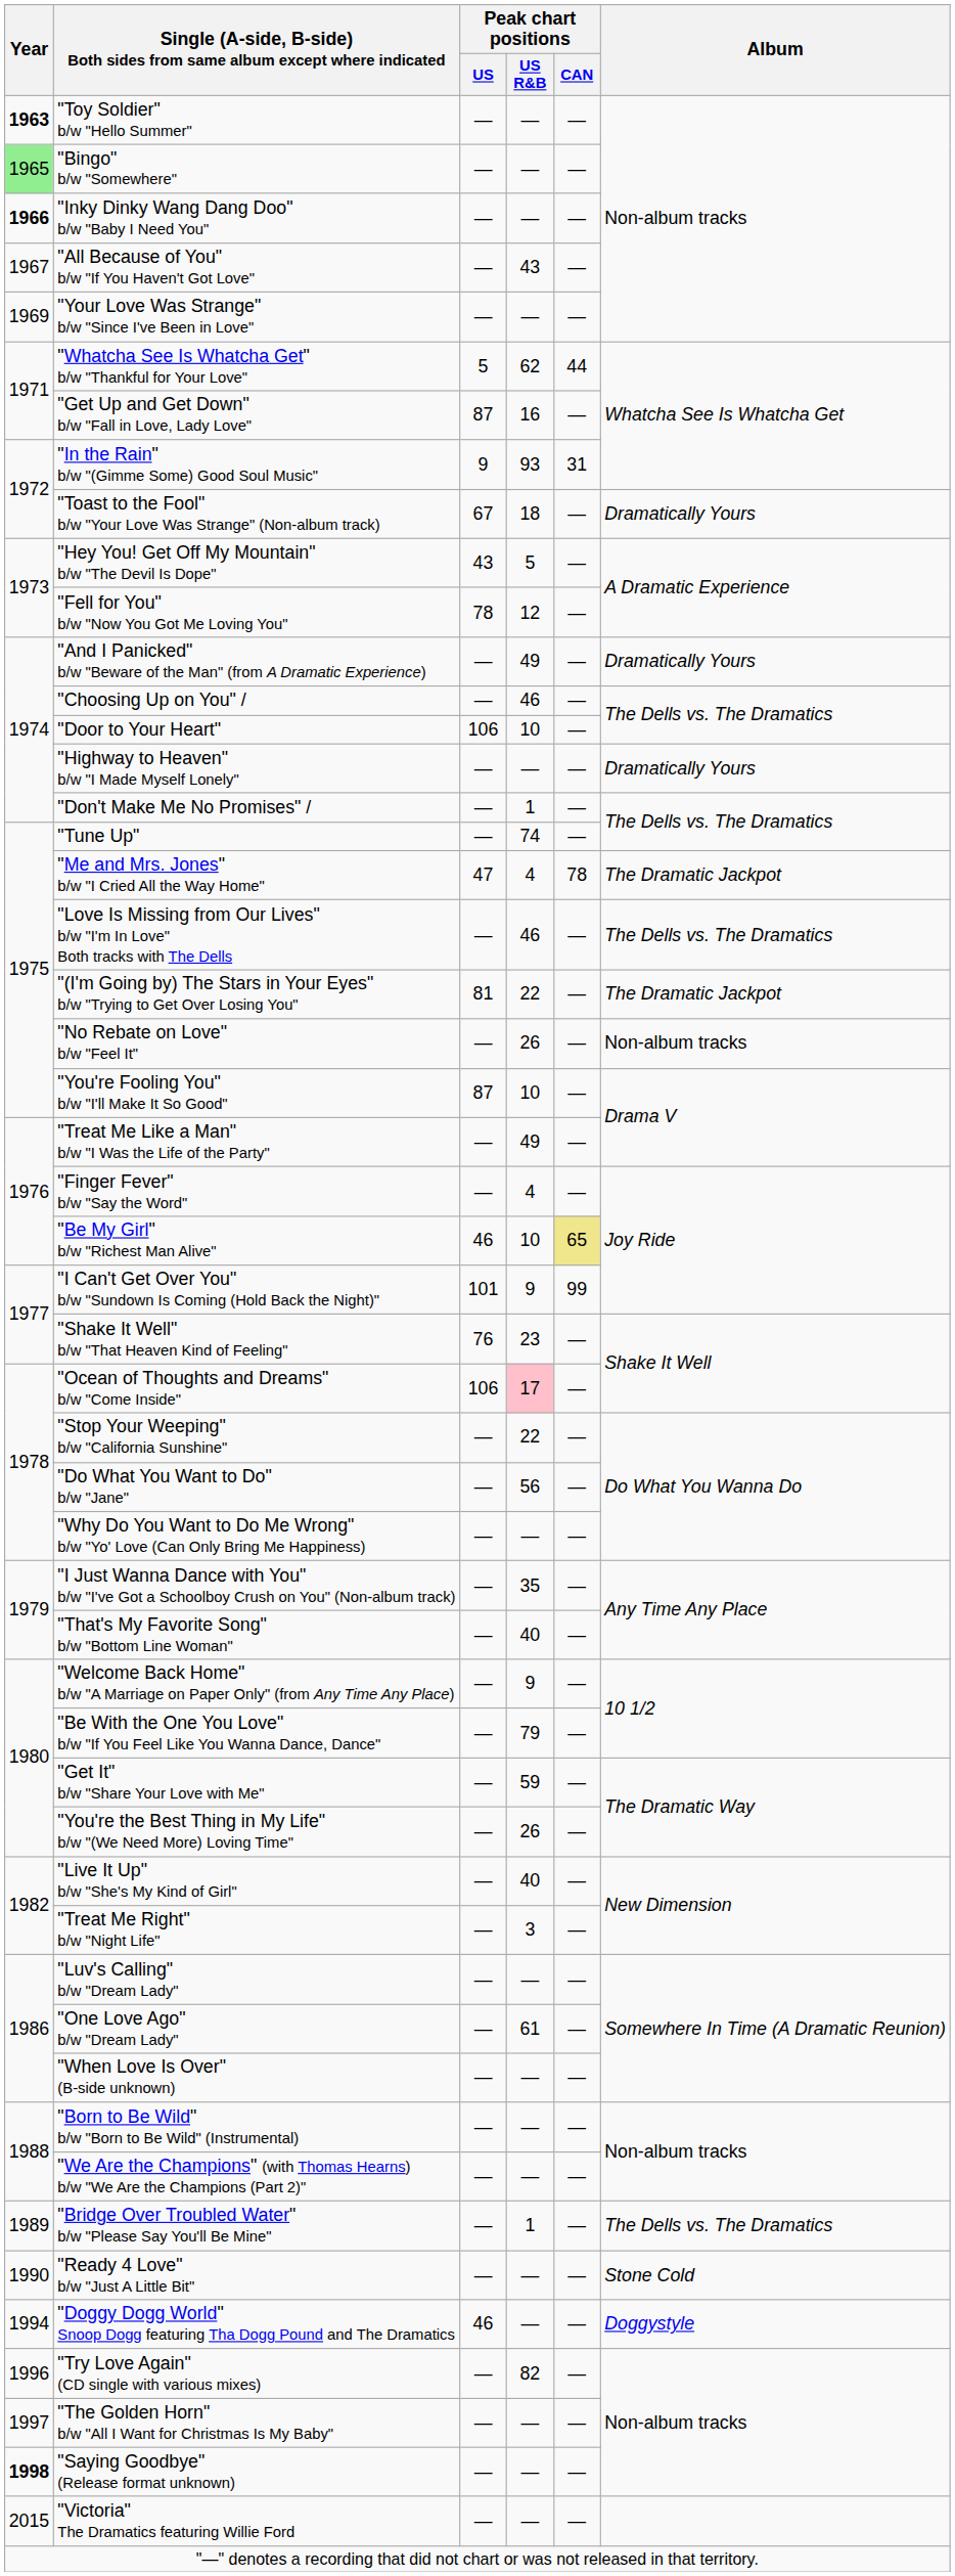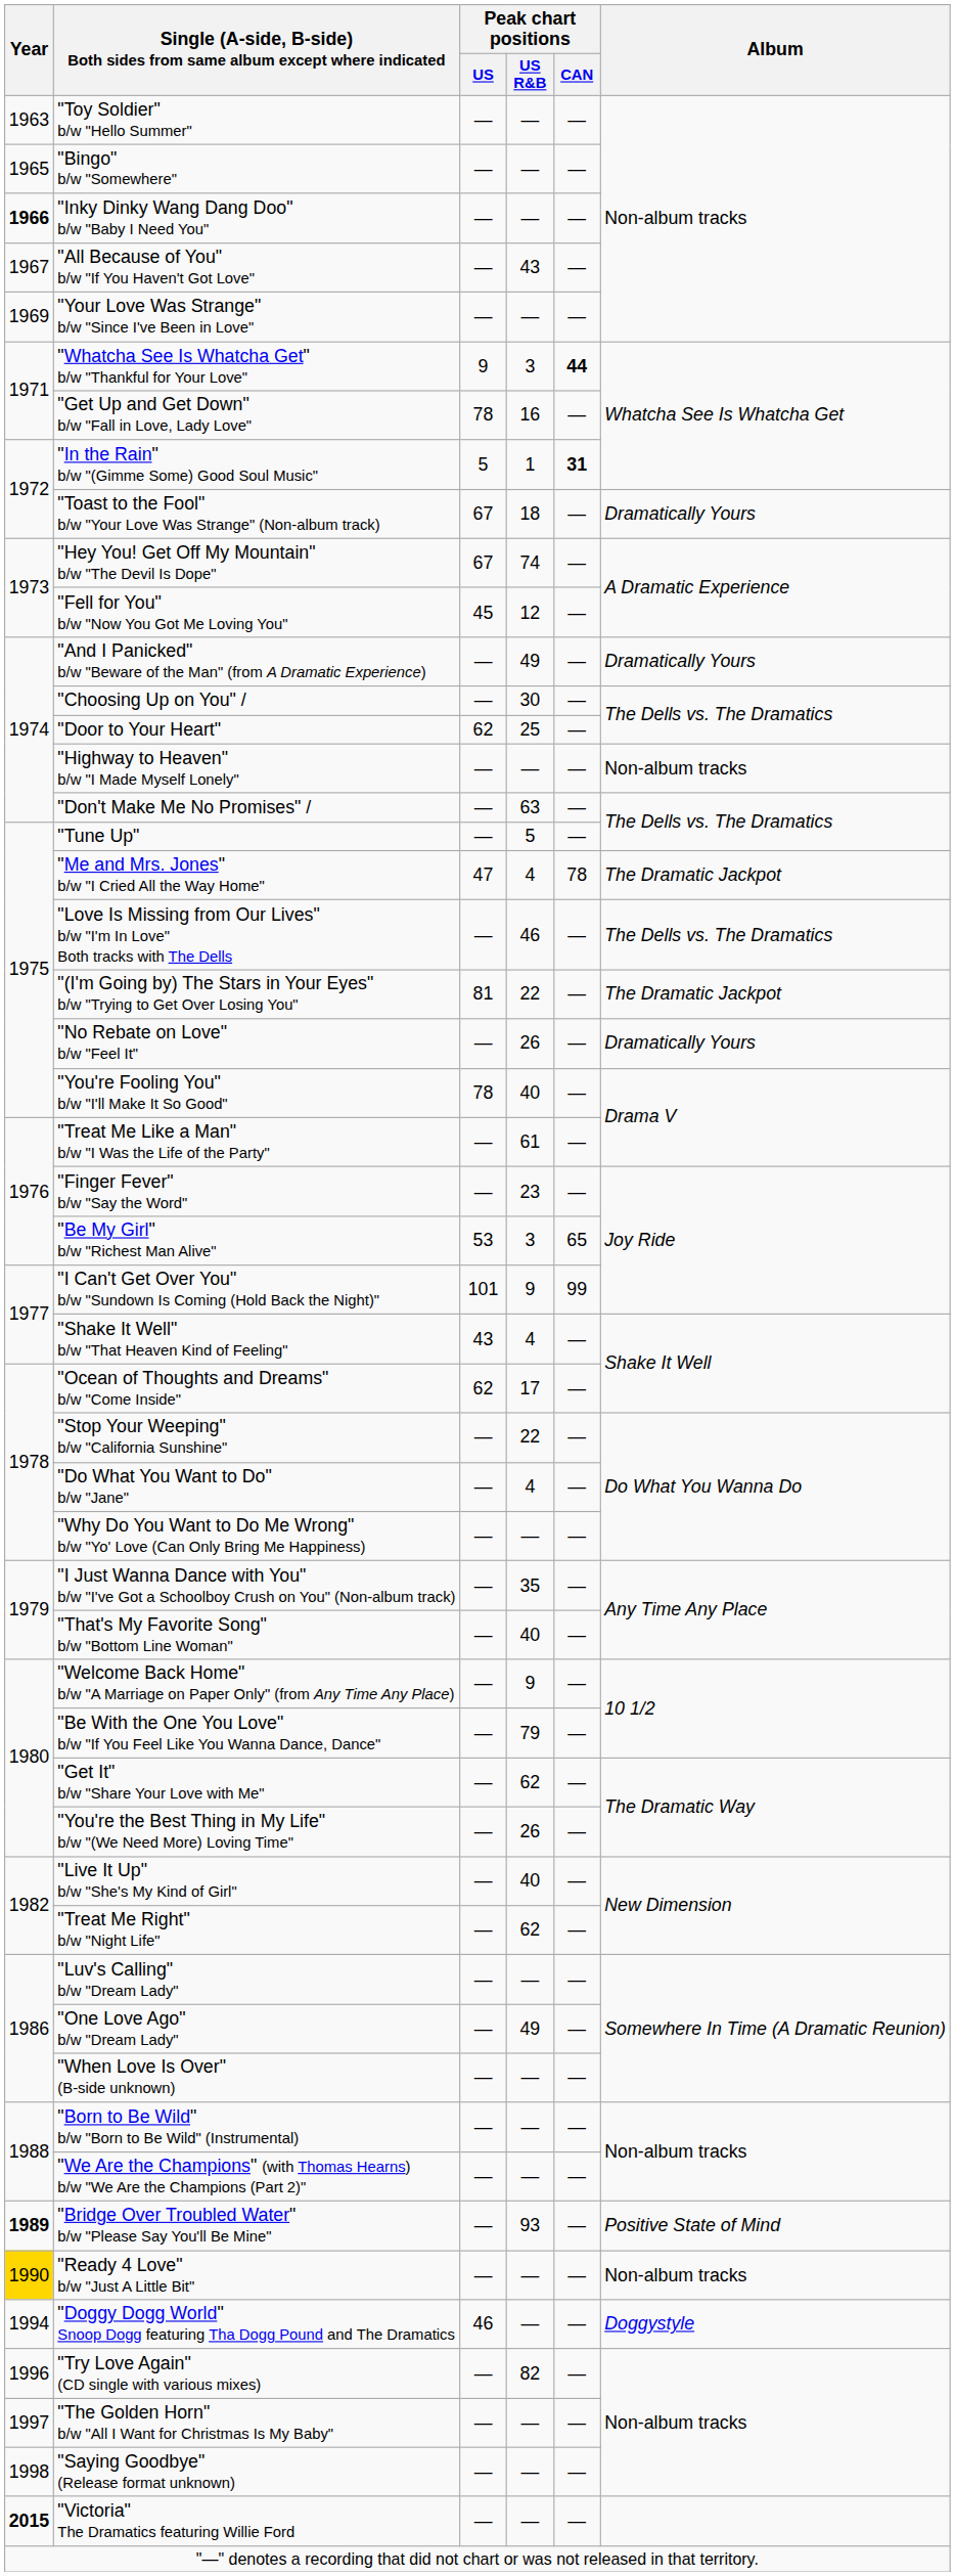 <table class="wikitable" style="text-align:center;">
 <tr>
 <th rowspan="2">Year</th>
 <th rowspan="2">Single (A-side, B-side)<br><small>Both sides from same album except where indicated</small></th>
 <th colspan="3">Peak chart positions</th>
 <th rowspan="2">Album</th>
 </tr>
 <tr style="font-size:smaller;">
 <th width="35"><a href='#'>US</a><br></th>
 <th width="35"><a href='#'>US<br>R&B</a><br></th>
 <th width="35"><a href='#'>CAN</a><br></th>
 </tr>
 <tr>
-<td><strong>1963</strong></td>
+<td>1963</td>
 <td align="left">"Toy Soldier"<br><small>b/w "Hello Summer"</small></td>
 <td>—</td>
 <td>—</td>
 <td>—</td>
 <td align="left" rowspan="5">Non-album tracks</td>
 </tr>
 <tr>
-<td style="background: lightgreen;">1965</td>
+<td>1965</td>
 <td align="left">"Bingo"<br><small>b/w "Somewhere"</small></td>
 <td>—</td>
 <td>—</td>
 <td>—</td>
 </tr>
 <tr>
 <td><strong>1966</strong></td>
 <td align="left">"Inky Dinky Wang Dang Doo"<br><small>b/w "Baby I Need You"</small></td>
 <td>—</td>
 <td>—</td>
 <td>—</td>
 </tr>
 <tr>
 <td>1967</td>
 <td align="left">"All Because of You"<br><small>b/w "If You Haven't Got Love"</small></td>
 <td>—</td>
 <td>43</td>
 <td>—</td>
 </tr>
 <tr |->
 <td>1969</td>
 <td align="left">"Your Love Was Strange"<br><small>b/w "Since I've Been in Love"</small></td>
 <td>—</td>
 <td>—</td>
 <td>—</td>
 </tr>
 <tr>
 <td rowspan="2">1971</td>
 <td align="left">"<a href='#'>Whatcha See Is Whatcha Get</a>"<br><small>b/w "Thankful for Your Love"</small></td>
-<td>5</td>
-<td>62</td>
-<td>44</td>
+<td>9</td>
+<td>3</td>
+<td><strong>44</strong></td>
 <td align="left" rowspan="3"><em>Whatcha See Is Whatcha Get</em></td>
 </tr>
 <tr>
 <td align="left">"Get Up and Get Down"<br><small>b/w "Fall in Love, Lady Love"</small></td>
-<td>87</td>
+<td>78</td>
 <td>16</td>
 <td>—</td>
 </tr>
 <tr>
 <td rowspan="2">1972</td>
 <td align="left">"<a href='#'>In the Rain</a>"<br><small>b/w "(Gimme Some) Good Soul Music"</small></td>
-<td>9</td>
-<td>93</td>
-<td>31</td>
+<td>5</td>
+<td>1</td>
+<td><strong>31</strong></td>
 </tr>
 <tr>
 <td align="left">"Toast to the Fool"<br><small>b/w "Your Love Was Strange" (Non-album track)</small></td>
 <td>67</td>
 <td>18</td>
 <td>—</td>
 <td align="left"><em>Dramatically Yours</em></td>
 </tr>
 <tr>
 <td rowspan="2">1973</td>
 <td align="left">"Hey You! Get Off My Mountain"<br><small>b/w "The Devil Is Dope"</small></td>
-<td>43</td>
-<td>5</td>
+<td>67</td>
+<td>74</td>
 <td>—</td>
 <td align="left" rowspan="2"><em>A Dramatic Experience</em></td>
 </tr>
 <tr>
 <td align="left">"Fell for You"<br><small>b/w "Now You Got Me Loving You"</small></td>
-<td>78</td>
+<td>45</td>
 <td>12</td>
 <td>—</td>
 </tr>
 <tr>
 <td rowspan="5">1974</td>
 <td align="left">"And I Panicked"<br><small>b/w "Beware of the Man" (from <em>A Dramatic Experience</em>)</small></td>
 <td>—</td>
 <td>49</td>
 <td>—</td>
 <td align="left"><em>Dramatically Yours</em></td>
 </tr>
 <tr>
 <td align="left">"Choosing Up on You" /</td>
 <td>—</td>
-<td>46</td>
+<td>30</td>
 <td>—</td>
 <td align="left" rowspan="2"><em>The Dells vs. The Dramatics</em></td>
 </tr>
 <tr>
 <td align="left">"Door to Your Heart"</td>
-<td>106</td>
-<td>10</td>
+<td>62</td>
+<td>25</td>
 <td>—</td>
 </tr>
 <tr>
 <td align="left">"Highway to Heaven" <br><small>b/w "I Made Myself Lonely"</small></td>
 <td>—</td>
 <td>—</td>
 <td>—</td>
-<td align="left"><em>Dramatically Yours</em></td>
+<td align="left">Non-album tracks</td>
 </tr>
 <tr>
 <td align="left">"Don't Make Me No Promises" /</td>
 <td>—</td>
-<td>1</td>
+<td>63</td>
 <td>—</td>
 <td align="left" rowspan="2"><em>The Dells vs. The Dramatics</em></td>
 </tr>
 <tr>
 <td rowspan="6">1975</td>
 <td align="left">"Tune Up"</td>
 <td>—</td>
-<td>74</td>
+<td>5</td>
 <td>—</td>
 </tr>
 <tr>
 <td align="left">"<a href='#'>Me and Mrs. Jones</a>" <br><small>b/w "I Cried All the Way Home"</small></td>
 <td>47</td>
 <td>4</td>
 <td>78</td>
 <td align="left"><em>The Dramatic Jackpot</em></td>
 </tr>
 <tr>
 <td align="left">"Love Is Missing from Our Lives"<br><small>b/w "I'm In Love"<br>Both tracks with <a href='#'>The Dells</a></small></td>
 <td>—</td>
 <td>46</td>
 <td>—</td>
 <td align="left"><em>The Dells vs. The Dramatics</em></td>
 </tr>
 <tr>
 <td align="left">"(I'm Going by) The Stars in Your Eyes" <br><small>b/w "Trying to Get Over Losing You"</small></td>
 <td>81</td>
 <td>22</td>
 <td>—</td>
 <td align="left"><em>The Dramatic Jackpot</em></td>
 </tr>
 <tr>
 <td align="left">"No Rebate on Love"<br><small>b/w "Feel It"</small></td>
 <td>—</td>
 <td>26</td>
 <td>—</td>
-<td align="left">Non-album tracks</td>
+<td align="left"><em>Dramatically Yours</em></td>
 </tr>
 <tr>
 <td align="left">"You're Fooling You"<br><small>b/w "I'll Make It So Good"</small></td>
-<td>87</td>
-<td>10</td>
+<td>78</td>
+<td>40</td>
 <td>—</td>
 <td align="left" rowspan="2"><em>Drama V</em></td>
 </tr>
 <tr>
 <td rowspan="3">1976</td>
 <td align="left">"Treat Me Like a Man"<br><small>b/w "I Was the Life of the Party"</small></td>
 <td>—</td>
-<td>49</td>
+<td>61</td>
 <td>—</td>
 </tr>
 <tr>
 <td align="left">"Finger Fever"<br><small>b/w "Say the Word"</small></td>
 <td>—</td>
-<td>4</td>
+<td>23</td>
 <td>—</td>
 <td align="left" rowspan="3"><em>Joy Ride</em></td>
 </tr>
 <tr>
 <td align="left">"<a href='#'>Be My Girl</a>"<br><small>b/w "Richest Man Alive"</small></td>
-<td>46</td>
-<td>10</td>
-<td style="background: khaki;">65</td>
+<td>53</td>
+<td>3</td>
+<td>65</td>
 </tr>
 <tr>
 <td rowspan="2">1977</td>
 <td align="left">"I Can't Get Over You"<br><small>b/w "Sundown Is Coming (Hold Back the Night)"</small></td>
 <td>101</td>
 <td>9</td>
 <td>99</td>
 </tr>
 <tr>
 <td align="left">"Shake It Well"<br><small>b/w "That Heaven Kind of Feeling"</small></td>
-<td>76</td>
-<td>23</td>
+<td>43</td>
+<td>4</td>
 <td>—</td>
 <td align="left" rowspan="2"><em>Shake It Well</em></td>
 </tr>
 <tr>
 <td rowspan="4">1978</td>
 <td align="left">"Ocean of Thoughts and Dreams"<br><small>b/w "Come Inside"</small></td>
-<td>106</td>
-<td style="background: pink;">17</td>
+<td>62</td>
+<td>17</td>
 <td>—</td>
 </tr>
 <tr>
 <td align="left">"Stop Your Weeping"<br><small>b/w "California Sunshine"</small></td>
 <td>—</td>
 <td>22</td>
 <td>—</td>
 <td align="left" rowspan="3"><em>Do What You Wanna Do</em></td>
 </tr>
 <tr>
 <td align="left">"Do What You Want to Do"<br><small>b/w "Jane"</small></td>
 <td>—</td>
-<td>56</td>
+<td>4</td>
 <td>—</td>
 </tr>
 <tr>
 <td align="left">"Why Do You Want to Do Me Wrong"<br><small>b/w "Yo' Love (Can Only Bring Me Happiness)</small></td>
 <td>—</td>
 <td>—</td>
 <td>—</td>
 </tr>
 <tr>
 <td rowspan="2">1979</td>
 <td align="left">"I Just Wanna Dance with You"<br><small>b/w "I've Got a Schoolboy Crush on You" (Non-album track)</small></td>
 <td>—</td>
 <td>35</td>
 <td>—</td>
 <td align="left" rowspan="2"><em>Any Time Any Place</em></td>
 </tr>
 <tr>
 <td align="left">"That's My Favorite Song"<br><small>b/w "Bottom Line Woman"</small></td>
 <td>—</td>
 <td>40</td>
 <td>—</td>
 </tr>
 <tr>
 <td rowspan="4">1980</td>
 <td align="left">"Welcome Back Home"<br><small>b/w "A Marriage on Paper Only" (from <em>Any Time Any Place</em>)</small></td>
 <td>—</td>
 <td>9</td>
 <td>—</td>
 <td align="left" rowspan="2"><em>10 1/2</em></td>
 </tr>
 <tr>
 <td align="left">"Be With the One You Love"<br><small>b/w "If You Feel Like You Wanna Dance, Dance"</small></td>
 <td>—</td>
 <td>79</td>
 <td>—</td>
 </tr>
 <tr>
 <td align="left">"Get It"<br><small>b/w "Share Your Love with Me"</small></td>
 <td>—</td>
-<td>59</td>
+<td>62</td>
 <td>—</td>
 <td align="left" rowspan="2"><em>The Dramatic Way</em></td>
 </tr>
 <tr>
 <td align="left">"You're the Best Thing in My Life"<br><small>b/w "(We Need More) Loving Time"</small></td>
 <td>—</td>
 <td>26</td>
 <td>—</td>
 </tr>
 <tr>
 <td rowspan="2">1982</td>
 <td align="left">"Live It Up"<br><small>b/w "She's My Kind of Girl"</small></td>
 <td>—</td>
 <td>40</td>
 <td>—</td>
 <td align="left" rowspan="2"><em>New Dimension</em></td>
 </tr>
 <tr>
 <td align="left">"Treat Me Right"<br><small>b/w "Night Life"</small></td>
 <td>—</td>
-<td>3</td>
+<td>62</td>
 <td>—</td>
 </tr>
 <tr>
 <td rowspan="3">1986</td>
 <td align="left">"Luv's Calling"<br><small>b/w "Dream Lady"</small></td>
 <td>—</td>
 <td>—</td>
 <td>—</td>
 <td align="left" rowspan="3"><em>Somewhere In Time (A Dramatic Reunion)</em></td>
 </tr>
 <tr>
 <td align="left">"One Love Ago"<br><small>b/w "Dream Lady"</small></td>
 <td>—</td>
-<td>61</td>
+<td>49</td>
 <td>—</td>
 </tr>
 <tr>
 <td align="left">"When Love Is Over"<br><small>(B-side unknown)</small></td>
 <td>—</td>
 <td>—</td>
 <td>—</td>
 </tr>
 <tr>
 <td rowspan="2">1988</td>
 <td align="left">"<a href='#'>Born to Be Wild</a>"<br><small>b/w "Born to Be Wild" (Instrumental)</small></td>
 <td>—</td>
 <td>—</td>
 <td>—</td>
 <td align="left" rowspan="2">Non-album tracks</td>
 </tr>
 <tr>
 <td align="left">"<a href='#'>We Are the Champions</a>" <small>(with <a href='#'>Thomas Hearns</a>)<br>b/w "We Are the Champions (Part 2)"</small></td>
 <td>—</td>
 <td>—</td>
 <td>—</td>
 </tr>
 <tr>
-<td>1989</td>
+<td><strong>1989</strong></td>
 <td align="left">"<a href='#'>Bridge Over Troubled Water</a>"<br><small>b/w "Please Say You'll Be Mine"</small></td>
 <td>—</td>
-<td>1</td>
+<td>93</td>
 <td>—</td>
-<td align="left"><em>The Dells vs. The Dramatics</em></td>
+<td align="left"><em>Positive State of Mind</em></td>
 </tr>
 <tr>
-<td>1990</td>
+<td style="background: gold;">1990</td>
 <td align="left">"Ready 4 Love"<br><small>b/w "Just A Little Bit"</small></td>
 <td>—</td>
 <td>—</td>
 <td>—</td>
-<td align="left"><em>Stone Cold</em></td>
+<td align="left">Non-album tracks</td>
 </tr>
 <tr>
 <td>1994</td>
 <td align="left">"<a href='#'>Doggy Dogg World</a>"<br><small><a href='#'>Snoop Dogg</a> featuring <a href='#'>Tha Dogg Pound</a> and The Dramatics </small></td>
 <td>46</td>
 <td>—</td>
 <td>—</td>
 <td align="left"><em><a href='#'>Doggystyle</a></em></td>
 </tr>
 <tr>
 <td>1996</td>
 <td align="left">"Try Love Again"<br><small>(CD single with various mixes)</small></td>
 <td>—</td>
 <td>82</td>
 <td>—</td>
 <td align="left" rowspan="3">Non-album tracks</td>
 </tr>
 <tr>
 <td>1997</td>
 <td align="left">"The Golden Horn"<br><small>b/w "All I Want for Christmas Is My Baby"</small></td>
 <td>—</td>
 <td>—</td>
 <td>—</td>
 </tr>
 <tr>
-<td><strong>1998</strong></td>
+<td>1998</td>
 <td align="left">"Saying Goodbye"<br><small>(Release format unknown)</small></td>
 <td>—</td>
 <td>—</td>
 <td>—</td>
 </tr>
 <tr>
-<td>2015</td>
+<td><strong>2015</strong></td>
 <td align="left">"Victoria"<br><small>The Dramatics featuring Willie Ford</small></td>
 <td>—</td>
 <td>—</td>
 <td>—</td>
 </tr>
 <tr>
 <td colspan="15" style="font-size:90%">"—" denotes a recording that did not chart or was not released in that territory.</td>
 </tr>
 <tr>
 </tr>
 </table>
